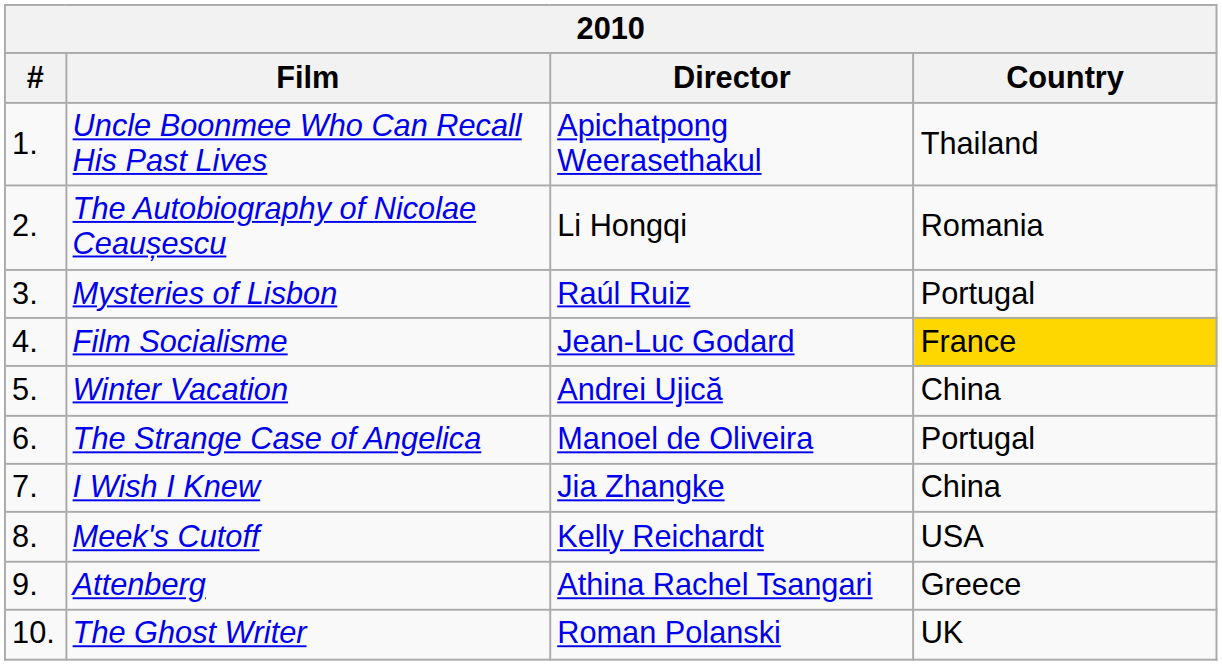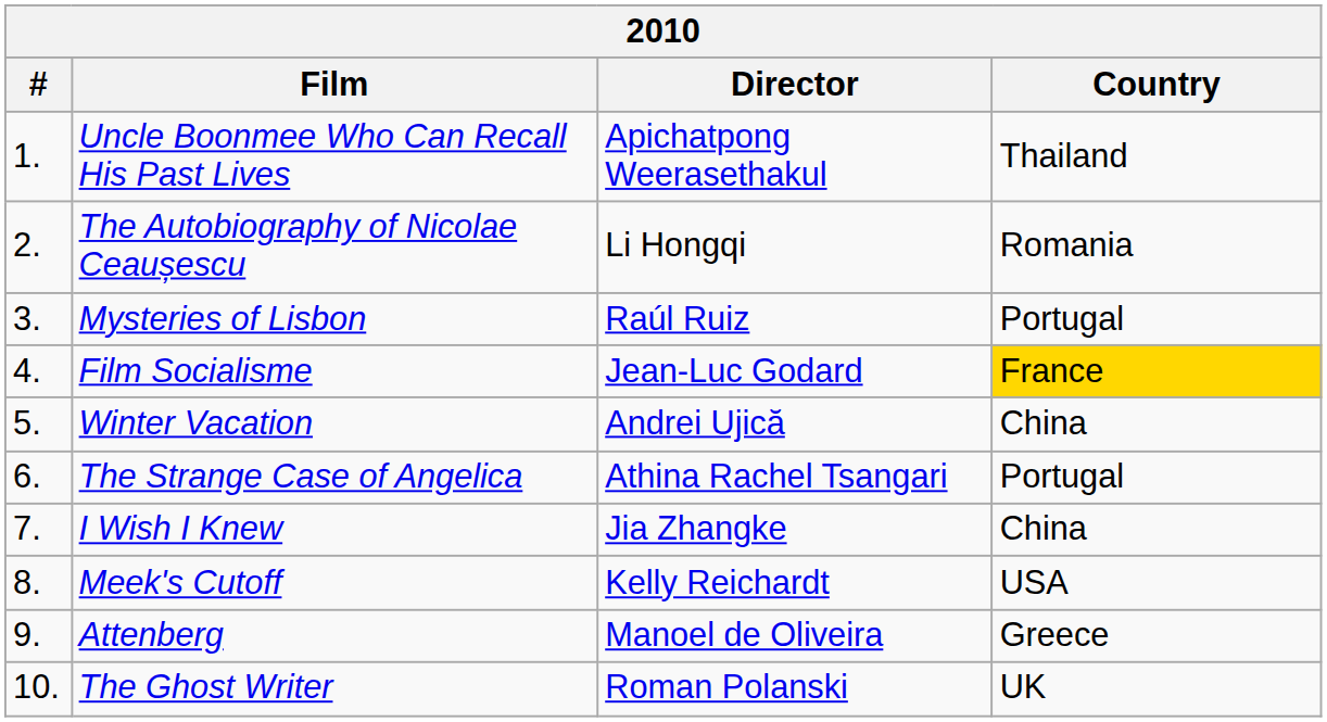 <table class="wikitable" style="width:50%;" cellpadding="5">
 <tr>
 <th colspan=4>2010</th>
 </tr>
 <tr>
 <th style="width:5%;">#</th>
 <th style="width:40%;">Film</th>
 <th style="width:30%;">Director</th>
 <th style="width:25%;">Country</th>
 </tr>
 <tr>
 <td>1.</td>
 <td><em><a href='#'>Uncle Boonmee Who Can Recall His Past Lives</a></em></td>
 <td><a href='#'>Apichatpong Weerasethakul</a></td>
 <td>Thailand</td>
 </tr>
 <tr>
 <td>2.</td>
 <td><em><a href='#'>The Autobiography of Nicolae Ceaușescu</a></em></td>
 <td>Li Hongqi</td>
 <td>Romania</td>
 </tr>
 <tr>
 <td>3.</td>
 <td><em><a href='#'>Mysteries of Lisbon</a></em></td>
 <td><a href='#'>Raúl Ruiz</a></td>
 <td>Portugal</td>
 </tr>
 <tr>
 <td>4.</td>
 <td><em><a href='#'>Film Socialisme</a></em></td>
 <td><a href='#'>Jean-Luc Godard</a></td>
 <td style="background: gold;">France</td>
 </tr>
 <tr>
 <td>5.</td>
 <td><em><a href='#'>Winter Vacation</a></em></td>
 <td><a href='#'>Andrei Ujică</a></td>
 <td>China</td>
 </tr>
 <tr>
 <td>6.</td>
 <td><em><a href='#'>The Strange Case of Angelica</a></em></td>
-<td><a href='#'>Manoel de Oliveira</a></td>
+<td><a href='#'>Athina Rachel Tsangari</a></td>
 <td>Portugal</td>
 </tr>
 <tr>
 <td>7.</td>
 <td><em><a href='#'>I Wish I Knew</a></em></td>
 <td><a href='#'>Jia Zhangke</a></td>
 <td>China</td>
 </tr>
 <tr>
 <td>8.</td>
 <td><em><a href='#'>Meek's Cutoff</a></em></td>
 <td><a href='#'>Kelly Reichardt</a></td>
 <td>USA</td>
 </tr>
 <tr>
 <td>9.</td>
 <td><em><a href='#'>Attenberg</a></em></td>
-<td><a href='#'>Athina Rachel Tsangari</a></td>
+<td><a href='#'>Manoel de Oliveira</a></td>
 <td>Greece</td>
 </tr>
 <tr>
 <td>10.</td>
 <td><em><a href='#'>The Ghost Writer</a></em></td>
 <td><a href='#'>Roman Polanski</a></td>
 <td>UK</td>
 </tr>
 </table>
